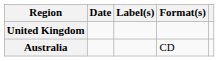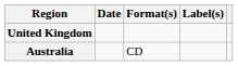 <table class="wikitable plainrowheaders">
 <tr>
 <th scope="col">Region</th>
 <th scope="col">Date</th>
+<th scope="col">Format(s)</th>
 <th scope="col">Label(s)</th>
-<th scope="col">Format(s)</th>
 <th scope="col"></th>
 </tr>
 <tr>
 <th scope="row">United Kingdom</th>
 <td></td>
 <td></td>
 <td></td>
 <td></td>
 </tr>
 <tr>
 <th scope="row">Australia</th>
 <td></td>
+<td>CD</td>
 <td></td>
-<td>CD</td>
 <td></td>
 </tr>
 </table>
